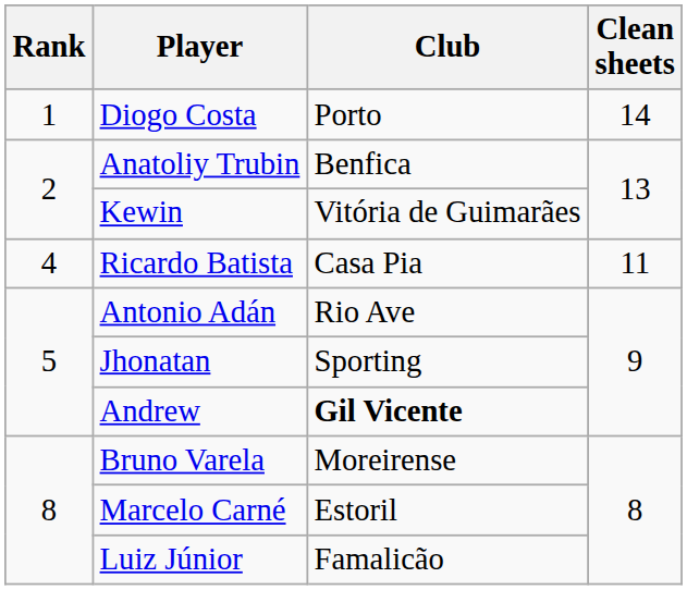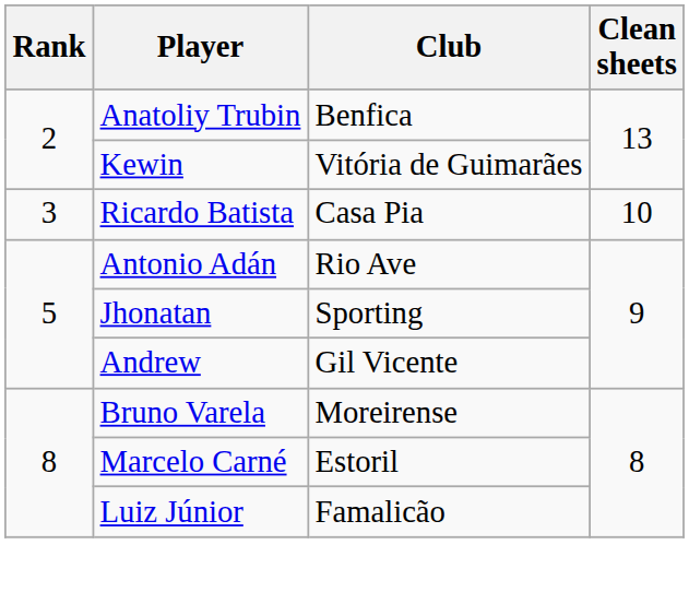 <table class="wikitable" style="text-align:center">
 <tr>
 <th>Rank</th>
 <th>Player</th>
 <th>Club</th>
 <th>Clean<br>sheets</th>
-</tr>
-<tr>
-<td>1</td>
-<td align="left"> <a href='#'>Diogo Costa</a></td>
-<td align="left">Porto</td>
-<td>14</td>
 </tr>
 <tr>
 <td rowspan="2">2</td>
 <td align="left"> <a href='#'>Anatoliy Trubin</a></td>
 <td align="left">Benfica</td>
 <td rowspan="2">13</td>
 </tr>
 <tr>
 <td align="left"> <a href='#'>Kewin</a></td>
 <td align="left">Vitória de Guimarães</td>
 </tr>
 <tr>
-<td>4</td>
+<td>3</td>
 <td align="left"> <a href='#'>Ricardo Batista</a></td>
 <td align="left">Casa Pia</td>
-<td>11</td>
+<td>10</td>
 </tr>
 <tr>
 <td rowspan="3">5</td>
 <td align="left"> <a href='#'>Antonio Adán</a></td>
 <td align="left">Rio Ave</td>
 <td rowspan="3">9</td>
 </tr>
 <tr>
 <td align="left"> <a href='#'>Jhonatan</a></td>
 <td align="left">Sporting</td>
 </tr>
 <tr>
 <td align="left"> <a href='#'>Andrew</a></td>
-<td align="left"><strong>Gil Vicente</strong></td>
+<td align="left">Gil Vicente</td>
 </tr>
 <tr>
 <td rowspan="3">8</td>
 <td align="left"> <a href='#'>Bruno Varela</a></td>
 <td align="left">Moreirense</td>
 <td rowspan="3">8</td>
 </tr>
 <tr>
 <td align="left"> <a href='#'>Marcelo Carné</a></td>
 <td align="left">Estoril</td>
 </tr>
 <tr>
 <td align="left"> <a href='#'>Luiz Júnior</a></td>
 <td align="left">Famalicão</td>
 </tr>
 </table>
